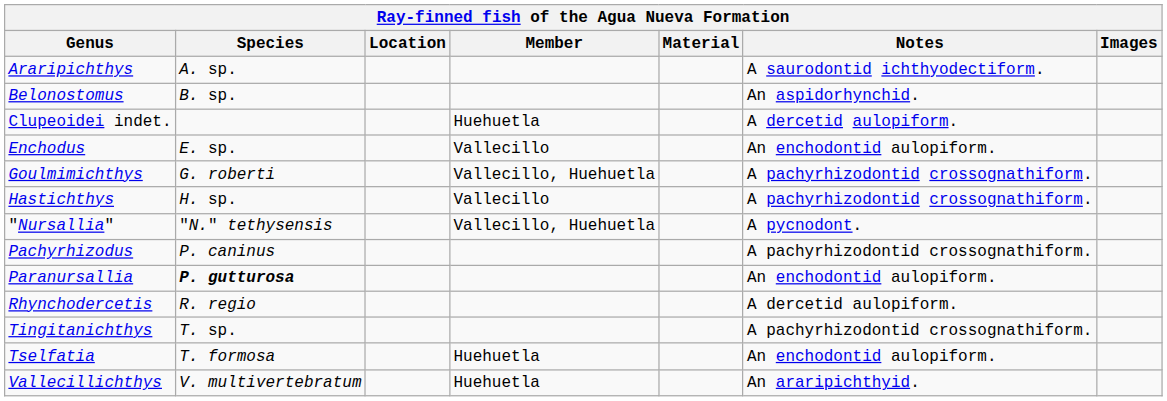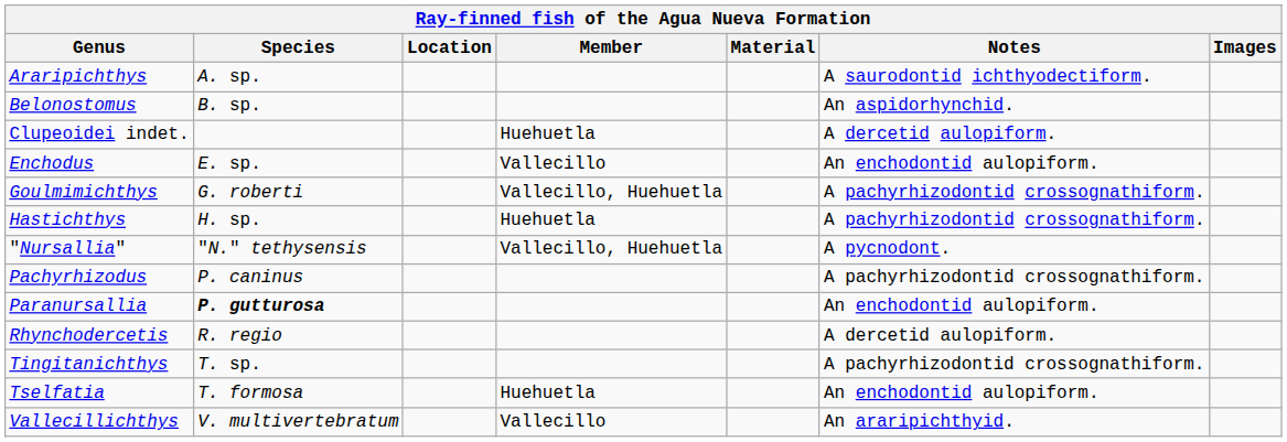 <table class="wikitable" align="center">
 <tr>
 <th colspan="7" align="center"><a href='#'>Ray-finned fish</a> of the Agua Nueva Formation</th>
 </tr>
 <tr>
 <th>Genus</th>
 <th>Species</th>
 <th>Location</th>
 <th>Member</th>
 <th>Material</th>
 <th>Notes</th>
 <th>Images</th>
 </tr>
 <tr>
 <td><em><a href='#'>Araripichthys</a></em></td>
 <td><em>A.</em> sp.</td>
 <td></td>
 <td></td>
 <td></td>
 <td>A <a href='#'>saurodontid</a> <a href='#'>ichthyodectiform</a>.</td>
 <td></td>
 </tr>
 <tr>
 <td><em><a href='#'>Belonostomus</a></em></td>
 <td><em>B.</em> sp.</td>
 <td></td>
 <td></td>
 <td></td>
 <td>An <a href='#'>aspidorhynchid</a>.</td>
 <td></td>
 </tr>
 <tr>
 <td><a href='#'>Clupeoidei</a> indet.</td>
 <td></td>
 <td></td>
 <td>Huehuetla</td>
 <td></td>
 <td>A <a href='#'>dercetid</a> <a href='#'>aulopiform</a>.</td>
 <td></td>
 </tr>
 <tr>
 <td><em><a href='#'>Enchodus</a></em></td>
 <td><em>E.</em> sp.</td>
 <td></td>
 <td>Vallecillo</td>
 <td></td>
 <td>An <a href='#'>enchodontid</a> aulopiform.</td>
 <td></td>
 </tr>
 <tr>
 <td><em><a href='#'>Goulmimichthys</a></em></td>
 <td><em>G. roberti</em></td>
 <td></td>
 <td>Vallecillo, Huehuetla</td>
 <td></td>
 <td>A <a href='#'>pachyrhizodontid</a> <a href='#'>crossognathiform</a>.</td>
 <td></td>
 </tr>
 <tr>
 <td><em><a href='#'>Hastichthys</a></em></td>
 <td><em>H.</em> sp.</td>
 <td></td>
-<td>Vallecillo</td>
+<td>Huehuetla</td>
 <td></td>
 <td>A <a href='#'>pachyrhizodontid</a> <a href='#'>crossognathiform</a>.</td>
 <td></td>
 </tr>
 <tr>
 <td>"<em><a href='#'>Nursallia</a></em>"</td>
 <td>"<em>N.</em>" <em>tethysensis</em></td>
 <td></td>
 <td>Vallecillo, Huehuetla</td>
 <td></td>
 <td>A <a href='#'>pycnodont</a>.</td>
 <td></td>
 </tr>
 <tr>
 <td><em><a href='#'>Pachyrhizodus</a></em></td>
 <td><em>P. caninus</em></td>
 <td></td>
 <td></td>
 <td></td>
 <td>A pachyrhizodontid crossognathiform.</td>
 <td></td>
 </tr>
 <tr>
 <td><em><a href='#'>Paranursallia</a></em></td>
 <td><strong><em>P. gutturosa</em></strong></td>
 <td></td>
 <td></td>
 <td></td>
 <td>An <a href='#'>enchodontid</a> aulopiform.</td>
 <td></td>
 </tr>
 <tr>
 <td><em><a href='#'>Rhynchodercetis</a></em></td>
 <td><em>R. regio</em></td>
 <td></td>
 <td></td>
 <td></td>
 <td>A dercetid aulopiform.</td>
 <td></td>
 </tr>
 <tr>
 <td><em><a href='#'>Tingitanichthys</a></em></td>
 <td><em>T.</em> sp.</td>
 <td></td>
 <td></td>
 <td></td>
 <td>A pachyrhizodontid crossognathiform.</td>
 <td></td>
 </tr>
 <tr>
 <td><em><a href='#'>Tselfatia</a></em></td>
 <td><em>T. formosa</em></td>
 <td></td>
 <td>Huehuetla</td>
 <td></td>
 <td>An <a href='#'>enchodontid</a> aulopiform.</td>
 <td></td>
 </tr>
 <tr>
 <td><em><a href='#'>Vallecillichthys</a></em></td>
 <td><em>V. multivertebratum</em></td>
 <td></td>
-<td>Huehuetla</td>
+<td>Vallecillo</td>
 <td></td>
 <td>An <a href='#'>araripichthyid</a>.</td>
 <td></td>
 </tr>
 </table>
